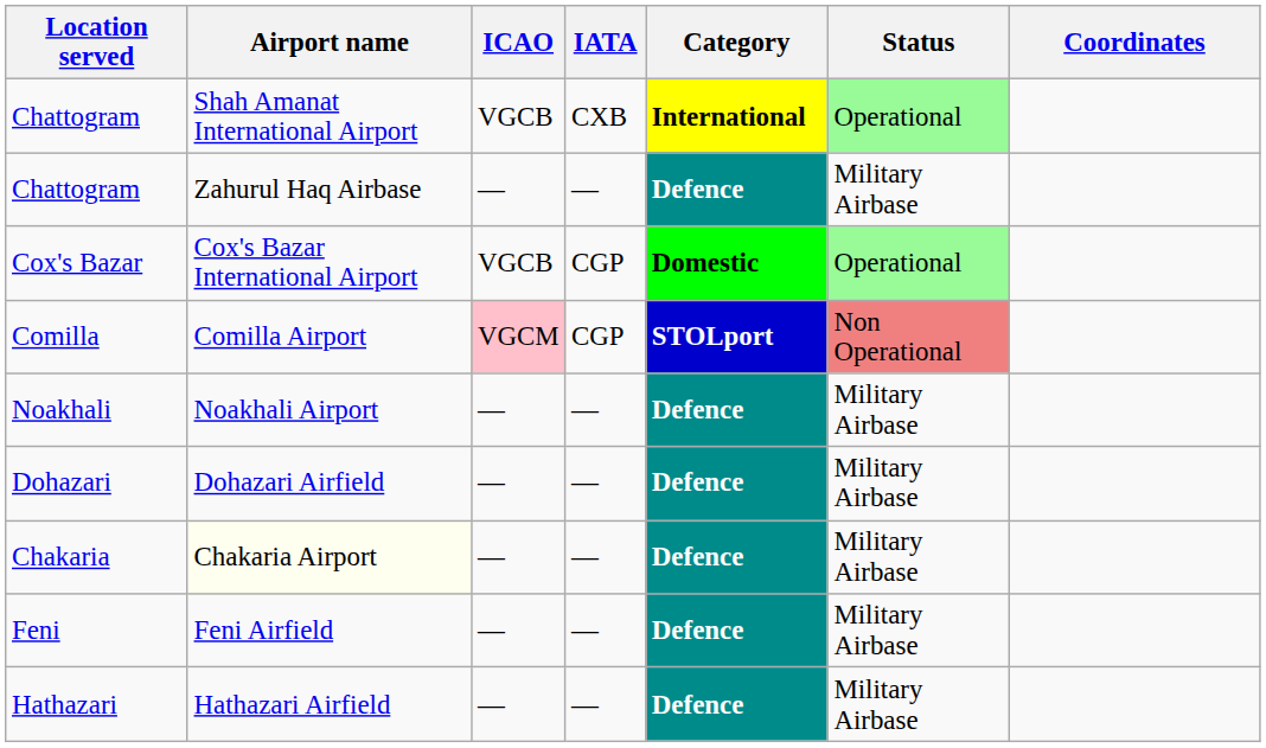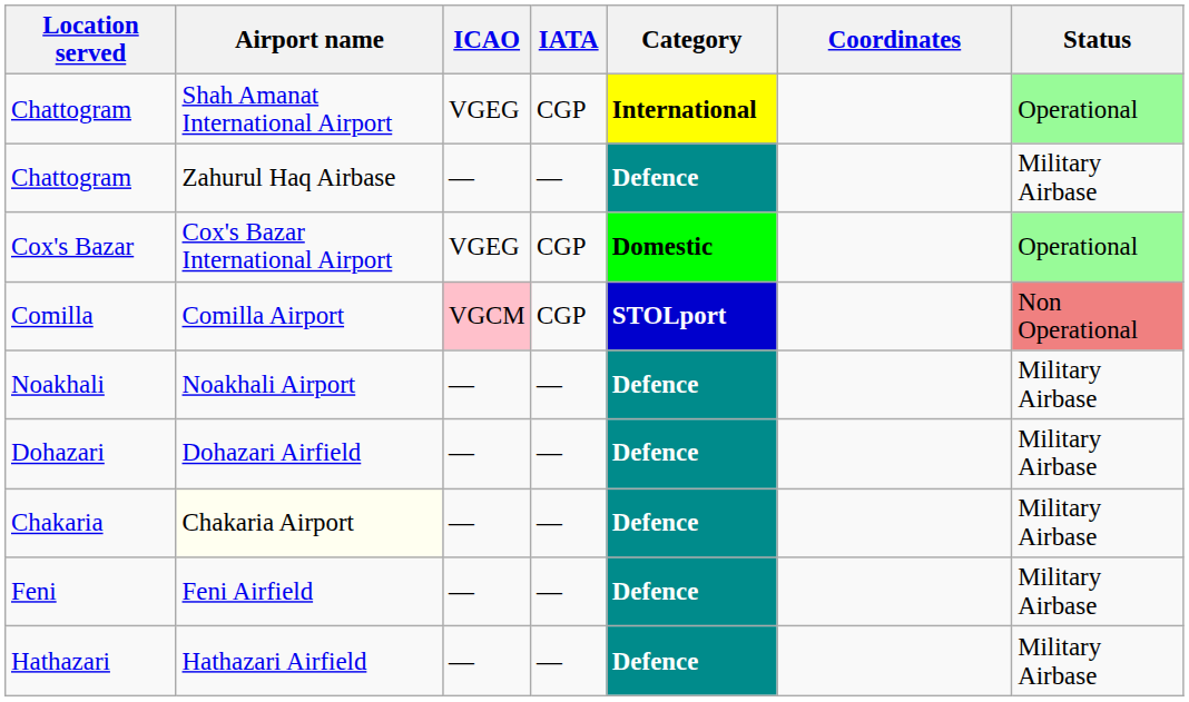 <table class="wikitable sortable">
 <tr>
 <th width=100><a href='#'>Location served</a></th>
 <th width=160>Airport name</th>
 <th width=40><a href='#'>ICAO</a></th>
 <th width=40><a href='#'>IATA</a></th>
 <th width=100>Category</th>
+<th width=140><a href='#'>Coordinates</a></th>
 <th width=100>Status</th>
-<th width=140><a href='#'>Coordinates</a></th>
 </tr>
 <tr>
 <td><a href='#'>Chattogram</a></td>
 <td><a href='#'>Shah Amanat International Airport</a></td>
-<td>VGCB</td>
-<td>CXB</td>
+<td>VGEG</td>
+<td>CGP</td>
 <td style="background:#FFFF00;"><strong>International</strong></td>
+<td></td>
 <td style="background:PaleGreen; color:black;">Operational</td>
-<td></td>
 </tr>
 <tr>
 <td><a href='#'>Chattogram</a></td>
 <td>Zahurul Haq Airbase</td>
 <td>—</td>
 <td>—</td>
 <td style="background:DarkCyan; color:white;"><strong>Defence</strong></td>
+<td></td>
 <td>Military Airbase</td>
-<td></td>
 </tr>
 <tr>
 <td><a href='#'>Cox's Bazar</a></td>
 <td><a href='#'>Cox's Bazar International Airport</a></td>
-<td>VGCB</td>
+<td>VGEG</td>
 <td>CGP</td>
 <td style="background:#00FF00;"><strong>Domestic</strong></td>
+<td></td>
 <td style="background:PaleGreen; color:black;">Operational</td>
-<td></td>
 </tr>
 <tr>
 <td><a href='#'>Comilla</a></td>
 <td><a href='#'>Comilla Airport</a></td>
 <td style="background: pink;">VGCM</td>
 <td>CGP</td>
 <td style="background:MediumBlue; color:white;"><strong>STOLport</strong></td>
+<td></td>
 <td style="background:LightCoral; color:black;">Non Operational</td>
-<td></td>
 </tr>
 <tr>
 <td><a href='#'>Noakhali</a></td>
 <td><a href='#'>Noakhali Airport</a></td>
 <td>—</td>
 <td>—</td>
 <td style="background:DarkCyan; color:white;"><strong>Defence</strong></td>
+<td></td>
 <td>Military Airbase</td>
-<td></td>
 </tr>
 <tr>
 <td><a href='#'>Dohazari</a></td>
 <td><a href='#'>Dohazari Airfield</a></td>
 <td>—</td>
 <td>—</td>
 <td style="background:DarkCyan; color:white;"><strong>Defence</strong></td>
+<td></td>
 <td>Military Airbase</td>
-<td></td>
 </tr>
 <tr>
 <td><a href='#'>Chakaria</a></td>
 <td style="background:ivory;">Chakaria Airport</td>
 <td>—</td>
 <td>—</td>
 <td style="background:DarkCyan; color:white;"><strong>Defence</strong></td>
+<td></td>
 <td>Military Airbase</td>
-<td></td>
 </tr>
 <tr>
 <td><a href='#'>Feni</a></td>
 <td><a href='#'>Feni Airfield</a></td>
 <td>—</td>
 <td>—</td>
 <td style="background:DarkCyan; color:white;"><strong>Defence</strong></td>
+<td></td>
 <td>Military Airbase</td>
-<td></td>
 </tr>
 <tr>
 <td><a href='#'>Hathazari</a></td>
 <td><a href='#'>Hathazari Airfield</a></td>
 <td>—</td>
 <td>—</td>
 <td style="background:DarkCyan; color:white;"><strong>Defence</strong></td>
+<td></td>
 <td>Military Airbase</td>
-<td></td>
 </tr>
 </table>
